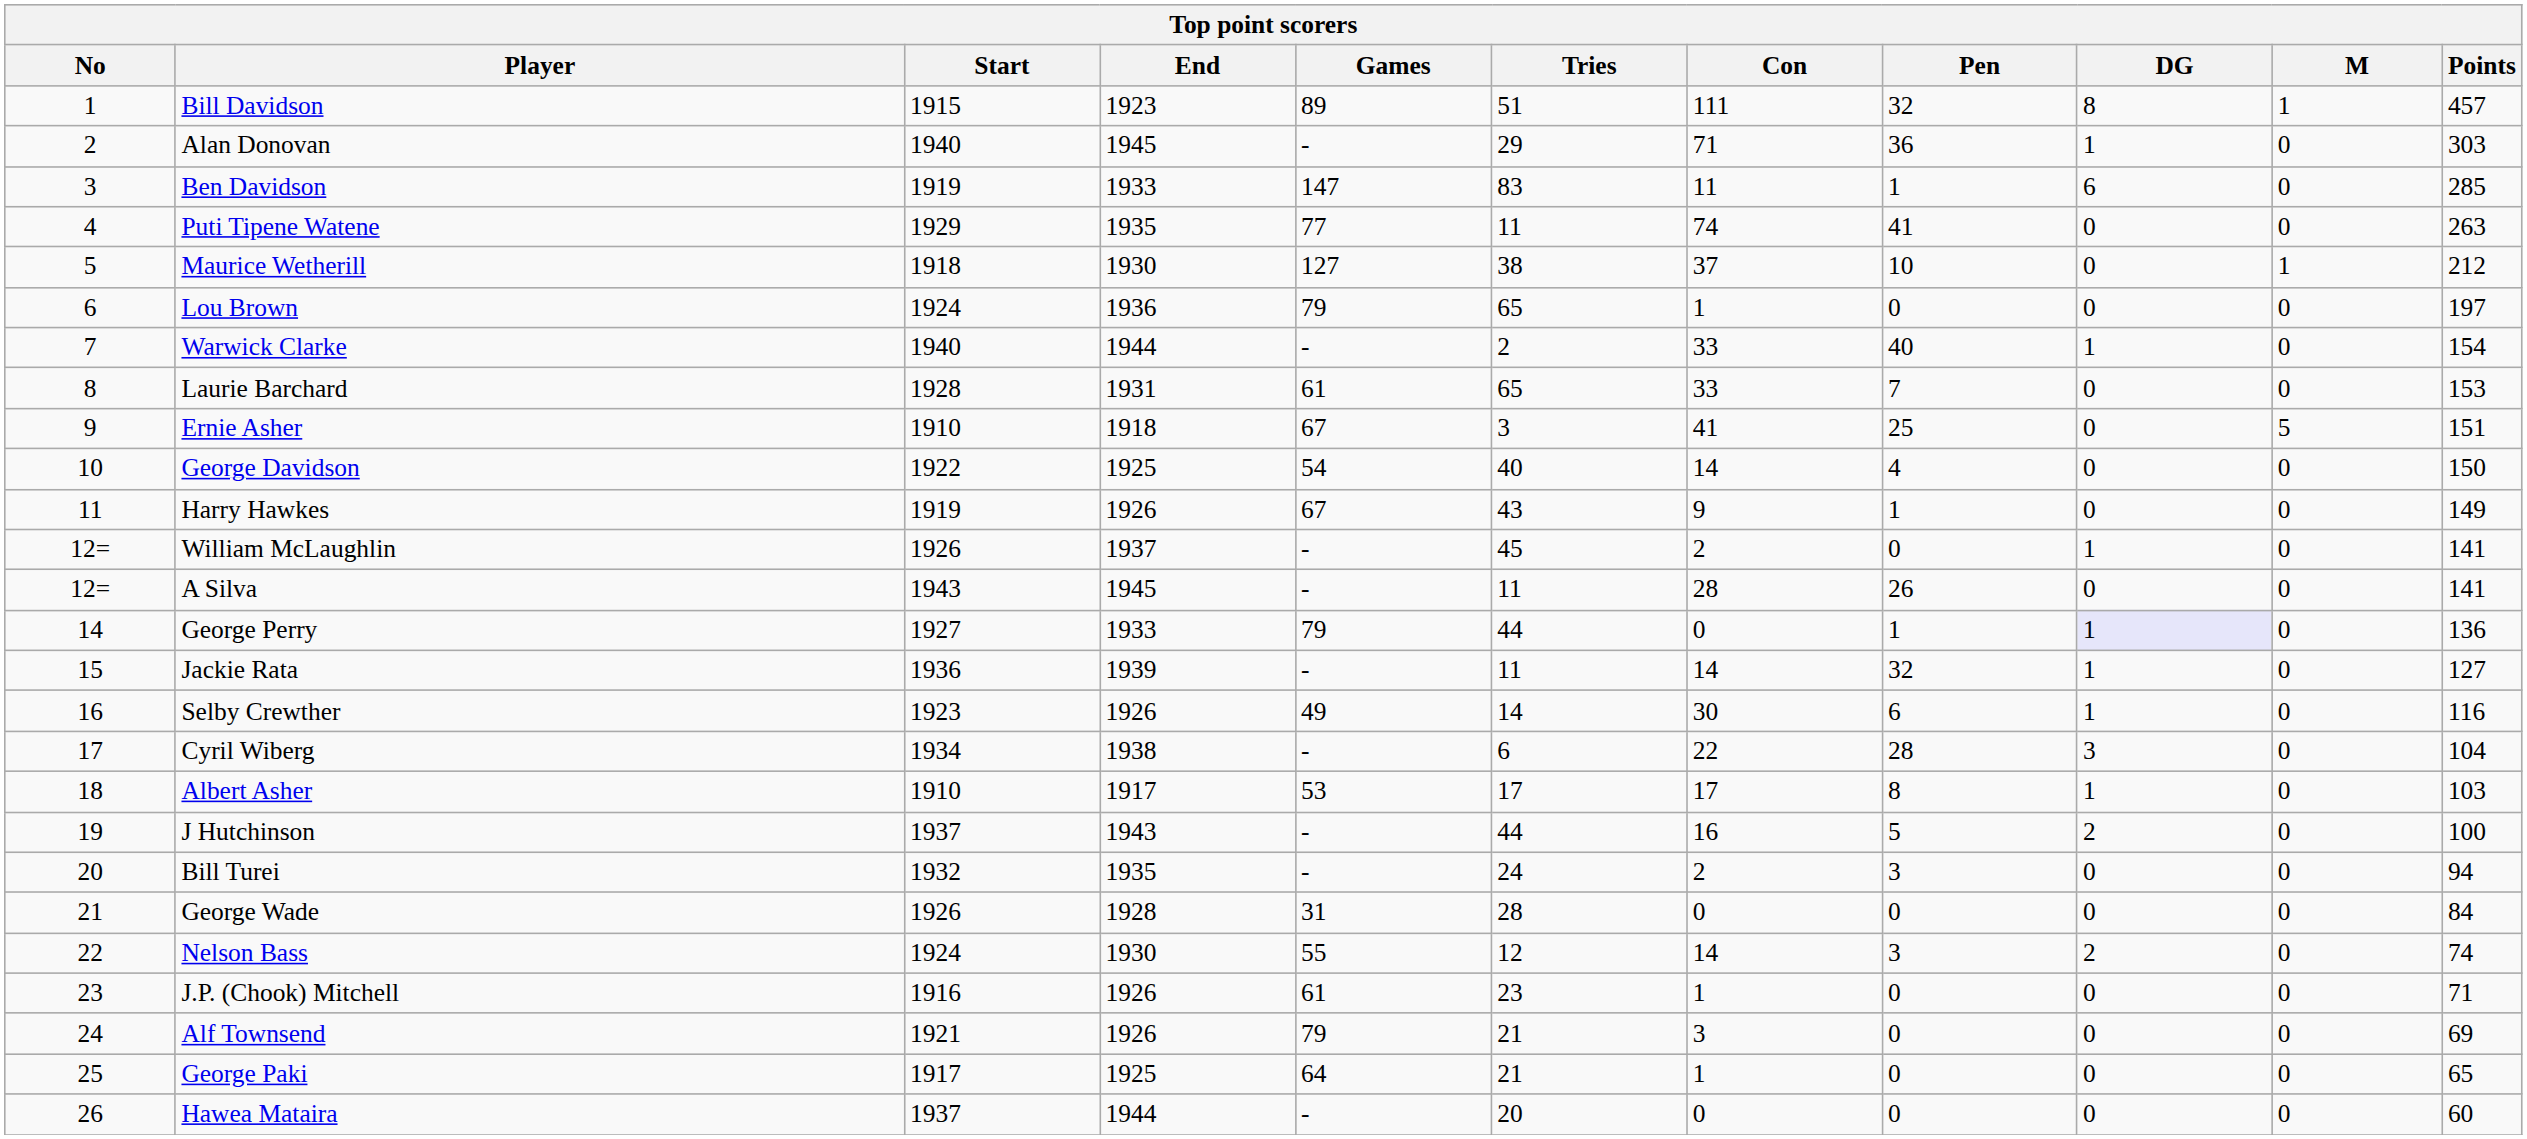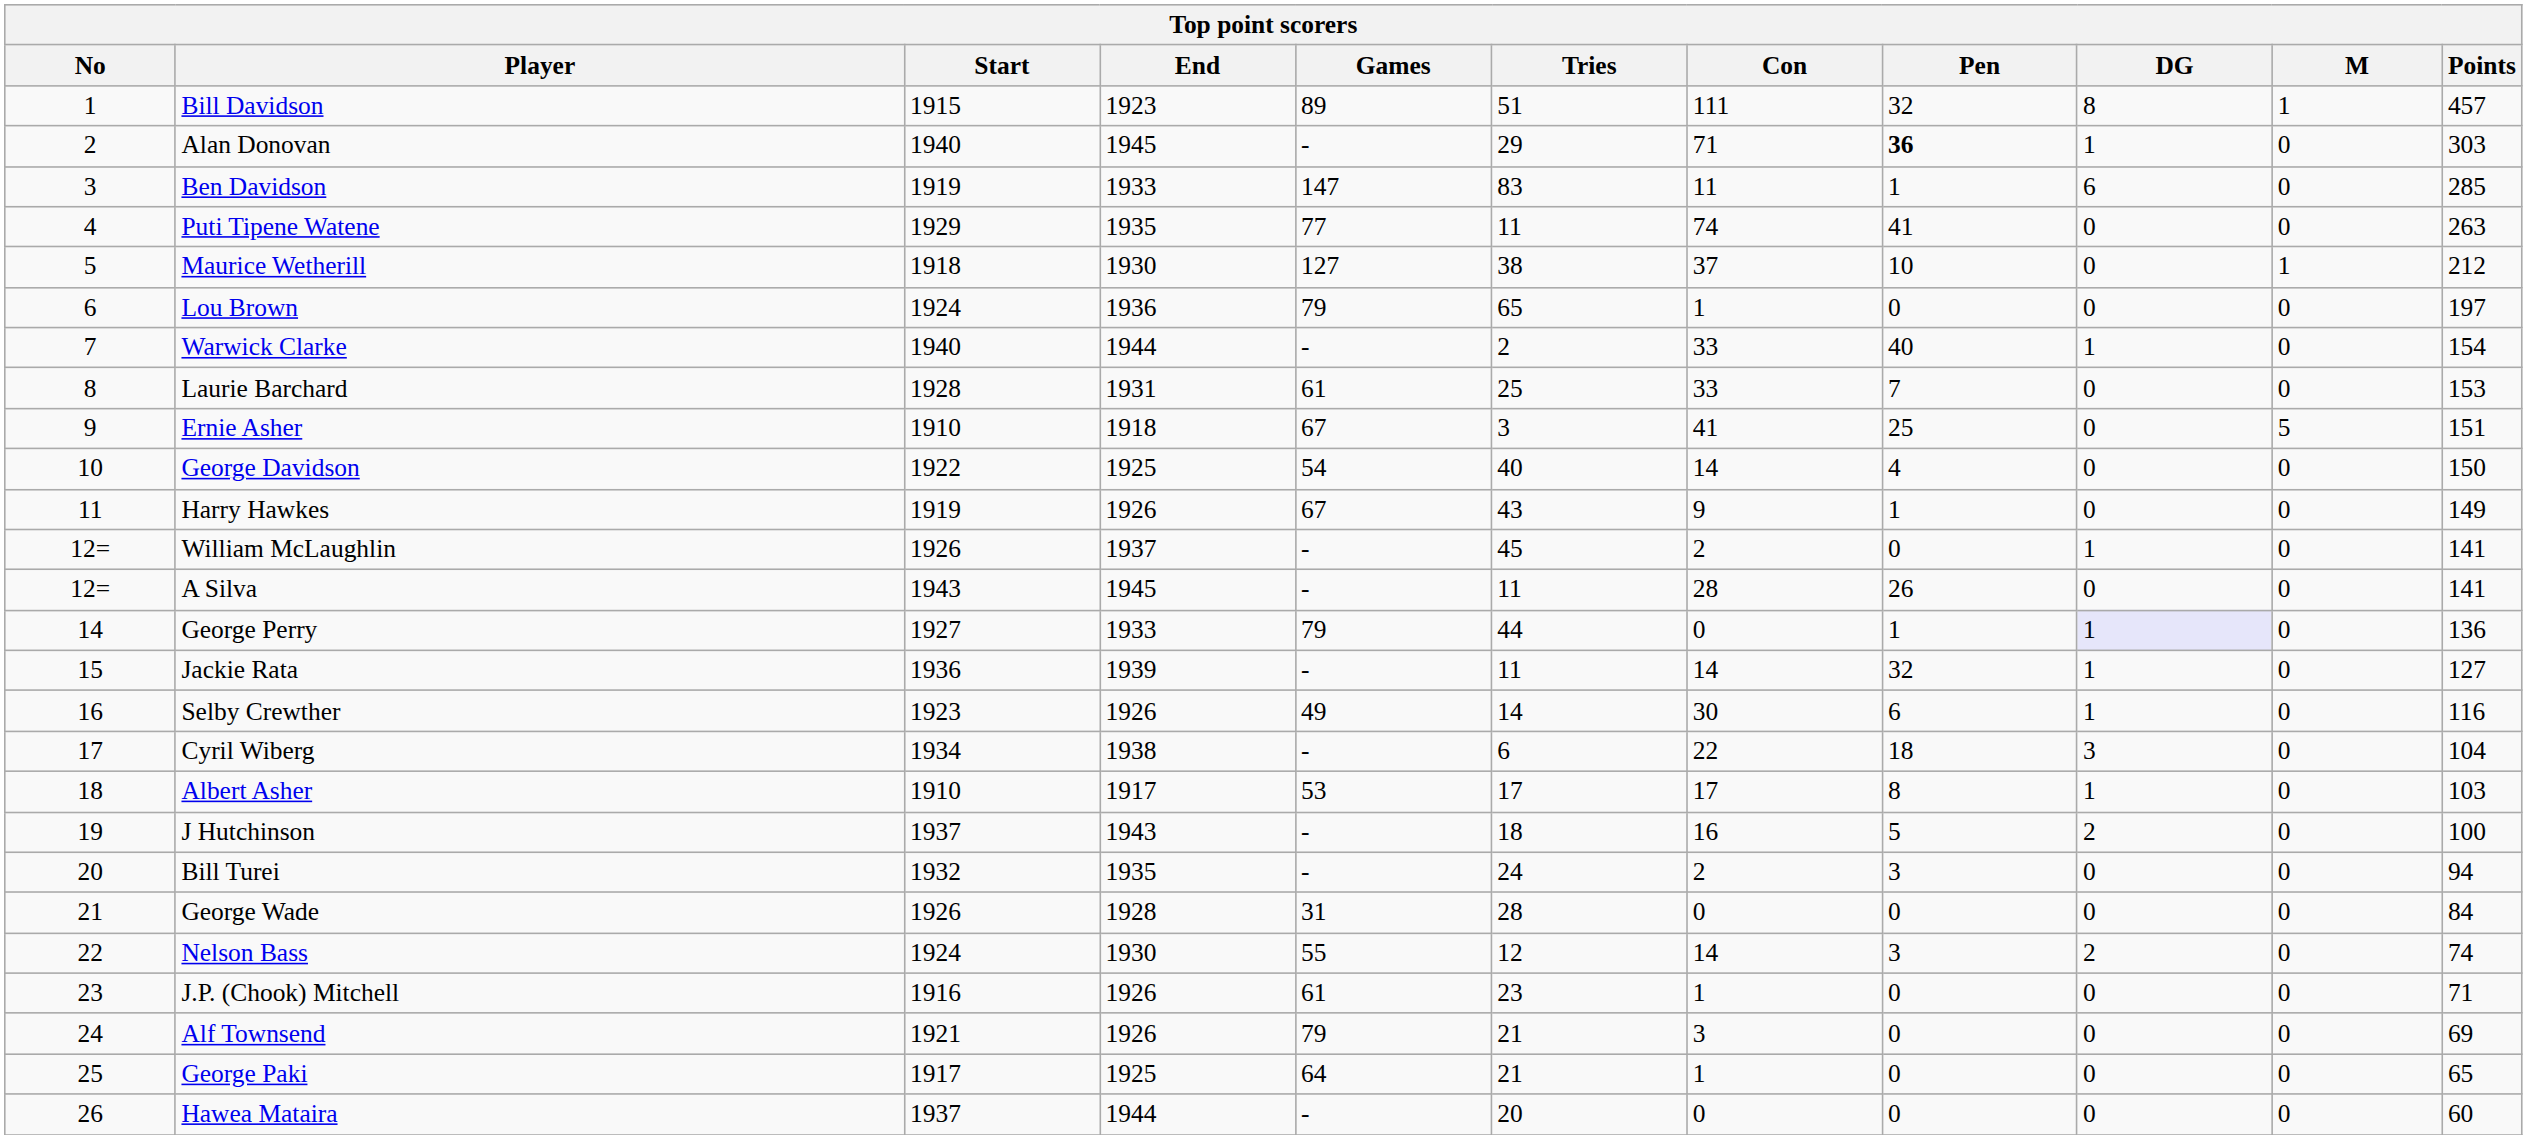 <table class="wikitable collapsible sortable" style="text-align:left; font-size:100%; width:100%;">
 <tr>
 <th colspan="100%">Top point scorers</th>
 </tr>
 <tr>
 <th style="width:7%;">No</th>
 <th style="width:30%;">Player</th>
 <th style="width:8%;">Start</th>
 <th style="width:8%;">End</th>
 <th style="width:8%;">Games</th>
 <th style="width:8%;">Tries</th>
 <th style="width:8%;">Con</th>
 <th style="width:8%;">Pen</th>
 <th style="width:8%;">DG</th>
 <th style="width:8%;">M</th>
 <th style="width:8%;">Points<br></th>
 </tr>
 <tr>
 <td style="text-align:center;">1</td>
 <td><a href='#'>Bill Davidson</a></td>
 <td>1915</td>
 <td>1923</td>
 <td>89</td>
 <td>51</td>
 <td>111</td>
 <td>32</td>
 <td>8</td>
 <td>1</td>
 <td>457</td>
 </tr>
 <tr>
 <td style="text-align:center;">2</td>
 <td>Alan Donovan</td>
 <td>1940</td>
 <td>1945</td>
 <td>-</td>
 <td>29</td>
 <td>71</td>
-<td>36</td>
+<td><strong>36</strong></td>
 <td>1</td>
 <td>0</td>
 <td>303</td>
 </tr>
 <tr>
 <td style="text-align:center;">3</td>
 <td><a href='#'>Ben Davidson</a></td>
 <td>1919</td>
 <td>1933</td>
 <td>147</td>
 <td>83</td>
 <td>11</td>
 <td>1</td>
 <td>6</td>
 <td>0</td>
 <td>285</td>
 </tr>
 <tr>
 <td style="text-align:center;">4</td>
 <td><a href='#'>Puti Tipene Watene</a></td>
 <td>1929</td>
 <td>1935</td>
 <td>77</td>
 <td>11</td>
 <td>74</td>
 <td>41</td>
 <td>0</td>
 <td>0</td>
 <td>263</td>
 </tr>
 <tr>
 <td style="text-align:center;">5</td>
 <td><a href='#'>Maurice Wetherill</a></td>
 <td>1918</td>
 <td>1930</td>
 <td>127</td>
 <td>38</td>
 <td>37</td>
 <td>10</td>
 <td>0</td>
 <td>1</td>
 <td>212</td>
 </tr>
 <tr>
 <td style="text-align:center;">6</td>
 <td><a href='#'>Lou Brown</a></td>
 <td>1924</td>
 <td>1936</td>
 <td>79</td>
 <td>65</td>
 <td>1</td>
 <td>0</td>
 <td>0</td>
 <td>0</td>
 <td>197</td>
 </tr>
 <tr>
 <td style="text-align:center;">7</td>
 <td><a href='#'>Warwick Clarke</a></td>
 <td>1940</td>
 <td>1944</td>
 <td>-</td>
 <td>2</td>
 <td>33</td>
 <td>40</td>
 <td>1</td>
 <td>0</td>
 <td>154</td>
 </tr>
 <tr>
 <td style="text-align:center;">8</td>
 <td>Laurie Barchard</td>
 <td>1928</td>
 <td>1931</td>
 <td>61</td>
-<td>65</td>
+<td>25</td>
 <td>33</td>
 <td>7</td>
 <td>0</td>
 <td>0</td>
 <td>153</td>
 </tr>
 <tr>
 <td style="text-align:center;">9</td>
 <td><a href='#'>Ernie Asher</a></td>
 <td>1910</td>
 <td>1918</td>
 <td>67</td>
 <td>3</td>
 <td>41</td>
 <td>25</td>
 <td>0</td>
 <td>5</td>
 <td>151</td>
 </tr>
 <tr>
 <td style="text-align:center;">10</td>
 <td><a href='#'>George Davidson</a></td>
 <td>1922</td>
 <td>1925</td>
 <td>54</td>
 <td>40</td>
 <td>14</td>
 <td>4</td>
 <td>0</td>
 <td>0</td>
 <td>150</td>
 </tr>
 <tr>
 <td style="text-align:center;">11</td>
 <td>Harry Hawkes</td>
 <td>1919</td>
 <td>1926</td>
 <td>67</td>
 <td>43</td>
 <td>9</td>
 <td>1</td>
 <td>0</td>
 <td>0</td>
 <td>149</td>
 </tr>
 <tr>
 <td style="text-align:center;">12=</td>
 <td>William McLaughlin</td>
 <td>1926</td>
 <td>1937</td>
 <td>-</td>
 <td>45</td>
 <td>2</td>
 <td>0</td>
 <td>1</td>
 <td>0</td>
 <td>141</td>
 </tr>
 <tr>
 <td style="text-align:center;">12=</td>
 <td>A Silva</td>
 <td>1943</td>
 <td>1945</td>
 <td>-</td>
 <td>11</td>
 <td>28</td>
 <td>26</td>
 <td>0</td>
 <td>0</td>
 <td>141</td>
 </tr>
 <tr>
 <td style="text-align:center;">14</td>
 <td>George Perry</td>
 <td>1927</td>
 <td>1933</td>
 <td>79</td>
 <td>44</td>
 <td>0</td>
 <td>1</td>
 <td style="background: lavender;">1</td>
 <td>0</td>
 <td>136</td>
 </tr>
 <tr>
 <td style="text-align:center;">15</td>
 <td>Jackie Rata</td>
 <td>1936</td>
 <td>1939</td>
 <td>-</td>
 <td>11</td>
 <td>14</td>
 <td>32</td>
 <td>1</td>
 <td>0</td>
 <td>127</td>
 </tr>
 <tr>
 <td style="text-align:center;">16</td>
 <td>Selby Crewther</td>
 <td>1923</td>
 <td>1926</td>
 <td>49</td>
 <td>14</td>
 <td>30</td>
 <td>6</td>
 <td>1</td>
 <td>0</td>
 <td>116</td>
 </tr>
 <tr>
 <td style="text-align:center;">17</td>
 <td>Cyril Wiberg</td>
 <td>1934</td>
 <td>1938</td>
 <td>-</td>
 <td>6</td>
 <td>22</td>
-<td>28</td>
+<td>18</td>
 <td>3</td>
 <td>0</td>
 <td>104</td>
 </tr>
 <tr>
 <td style="text-align:center;">18</td>
 <td><a href='#'>Albert Asher</a></td>
 <td>1910</td>
 <td>1917</td>
 <td>53</td>
 <td>17</td>
 <td>17</td>
 <td>8</td>
 <td>1</td>
 <td>0</td>
 <td>103</td>
 </tr>
 <tr>
 <td style="text-align:center;">19</td>
 <td>J Hutchinson</td>
 <td>1937</td>
 <td>1943</td>
 <td>-</td>
-<td>44</td>
+<td>18</td>
 <td>16</td>
 <td>5</td>
 <td>2</td>
 <td>0</td>
 <td>100</td>
 </tr>
 <tr>
 <td style="text-align:center;">20</td>
 <td>Bill Turei</td>
 <td>1932</td>
 <td>1935</td>
 <td>-</td>
 <td>24</td>
 <td>2</td>
 <td>3</td>
 <td>0</td>
 <td>0</td>
 <td>94</td>
 </tr>
 <tr>
 <td style="text-align:center;">21</td>
 <td>George Wade</td>
 <td>1926</td>
 <td>1928</td>
 <td>31</td>
 <td>28</td>
 <td>0</td>
 <td>0</td>
 <td>0</td>
 <td>0</td>
 <td>84</td>
 </tr>
 <tr>
 <td style="text-align:center;">22</td>
 <td><a href='#'>Nelson Bass</a></td>
 <td>1924</td>
 <td>1930</td>
 <td>55</td>
 <td>12</td>
 <td>14</td>
 <td>3</td>
 <td>2</td>
 <td>0</td>
 <td>74</td>
 </tr>
 <tr>
 <td style="text-align:center;">23</td>
 <td>J.P. (Chook) Mitchell</td>
 <td>1916</td>
 <td>1926</td>
 <td>61</td>
 <td>23</td>
 <td>1</td>
 <td>0</td>
 <td>0</td>
 <td>0</td>
 <td>71</td>
 </tr>
 <tr>
 <td style="text-align:center;">24</td>
 <td><a href='#'>Alf Townsend</a></td>
 <td>1921</td>
 <td>1926</td>
 <td>79</td>
 <td>21</td>
 <td>3</td>
 <td>0</td>
 <td>0</td>
 <td>0</td>
 <td>69</td>
 </tr>
 <tr>
 <td style="text-align:center;">25</td>
 <td><a href='#'>George Paki</a></td>
 <td>1917</td>
 <td>1925</td>
 <td>64</td>
 <td>21</td>
 <td>1</td>
 <td>0</td>
 <td>0</td>
 <td>0</td>
 <td>65</td>
 </tr>
 <tr>
 <td style="text-align:center;">26</td>
 <td><a href='#'>Hawea Mataira</a></td>
 <td>1937</td>
 <td>1944</td>
 <td>-</td>
 <td>20</td>
 <td>0</td>
 <td>0</td>
 <td>0</td>
 <td>0</td>
 <td>60</td>
 </tr>
 <tr>
 </tr>
 </table>
